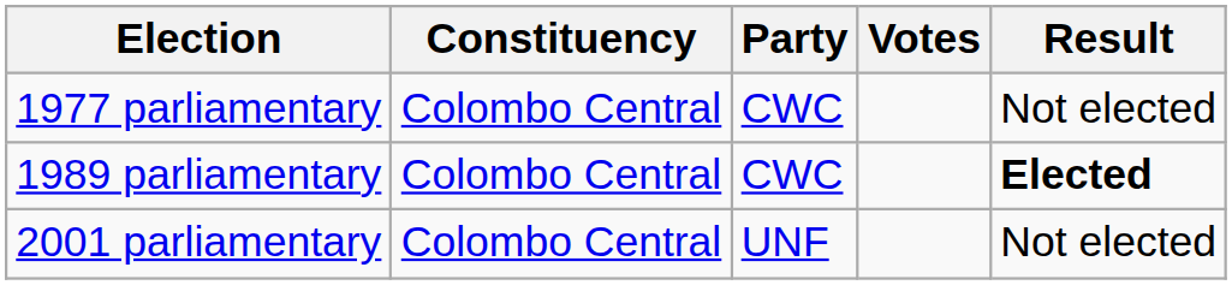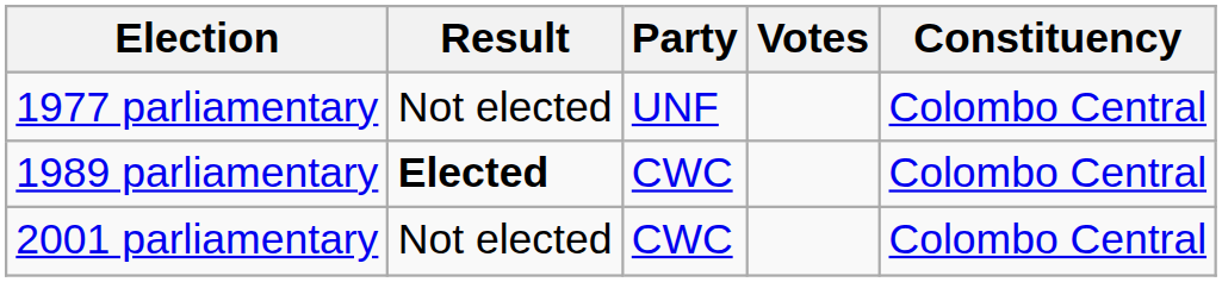 <table class="wikitable" style="text-align:left;">
 <tr>
 <th scope=col>Election</th>
-<th scope=col>Constituency</th>
+<th scope=col>Result</th>
 <th scope=col>Party</th>
 <th scope=col>Votes</th>
-<th scope=col>Result</th>
+<th scope=col>Constituency</th>
 </tr>
 <tr>
 <td><a href='#'>1977 parliamentary</a></td>
+<td>Not elected</td>
+<td><a href='#'>UNF</a></td>
+<td align=right></td>
 <td><a href='#'>Colombo Central</a></td>
-<td><a href='#'>CWC</a></td>
-<td align=right></td>
-<td>Not elected</td>
 </tr>
 <tr>
 <td><a href='#'>1989 parliamentary</a></td>
-<td><a href='#'>Colombo Central</a></td>
+<td><strong>Elected</strong></td>
 <td><a href='#'>CWC</a></td>
 <td align=right></td>
-<td><strong>Elected</strong></td>
+<td><a href='#'>Colombo Central</a></td>
 </tr>
 <tr>
 <td><a href='#'>2001 parliamentary</a></td>
+<td>Not elected</td>
+<td><a href='#'>CWC</a></td>
+<td></td>
 <td><a href='#'>Colombo Central</a></td>
-<td><a href='#'>UNF</a></td>
-<td></td>
-<td>Not elected</td>
 </tr>
 </table>
